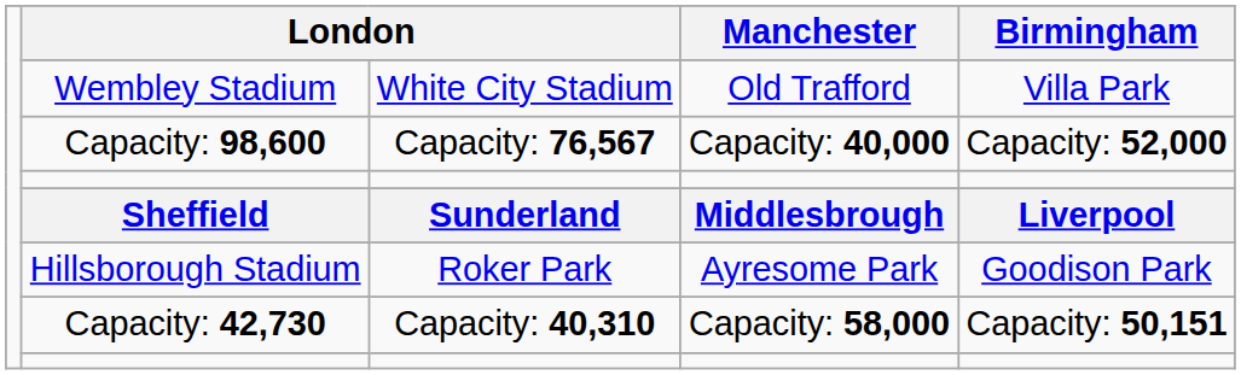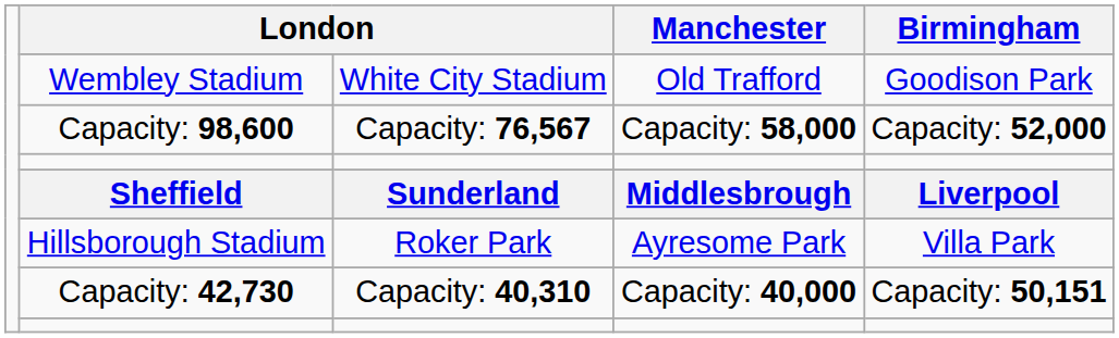 <table class="wikitable" style="text-align:center">
 <tr>
 <td rowspan=8></td>
 <th colspan=2>London</th>
 <th><a href='#'>Manchester</a></th>
 <th><a href='#'>Birmingham</a></th>
 </tr>
 <tr>
 <td><a href='#'>Wembley Stadium</a></td>
 <td><a href='#'>White City Stadium</a></td>
 <td><a href='#'>Old Trafford</a></td>
-<td><a href='#'>Villa Park</a></td>
+<td><a href='#'>Goodison Park</a></td>
 </tr>
 <tr>
 <td>Capacity: <strong>98,600</strong></td>
 <td>Capacity: <strong>76,567</strong></td>
-<td>Capacity: <strong>40,000</strong></td>
+<td>Capacity: <strong>58,000</strong></td>
 <td>Capacity: <strong>52,000</strong></td>
 </tr>
 <tr>
 <td></td>
 <td></td>
 <td></td>
 <td></td>
 </tr>
 <tr>
 <th><a href='#'>Sheffield</a></th>
 <th><a href='#'>Sunderland</a></th>
 <th><a href='#'>Middlesbrough</a></th>
 <th><a href='#'>Liverpool</a></th>
 </tr>
 <tr>
 <td><a href='#'>Hillsborough Stadium</a></td>
 <td><a href='#'>Roker Park</a></td>
 <td><a href='#'>Ayresome Park</a></td>
-<td><a href='#'>Goodison Park</a></td>
+<td><a href='#'>Villa Park</a></td>
 </tr>
 <tr>
 <td>Capacity: <strong>42,730</strong></td>
 <td>Capacity: <strong>40,310</strong></td>
-<td>Capacity: <strong>58,000</strong></td>
+<td>Capacity: <strong>40,000</strong></td>
 <td>Capacity: <strong>50,151</strong></td>
 </tr>
 <tr>
 <td></td>
 <td></td>
 <td></td>
 <td></td>
 </tr>
 </table>
